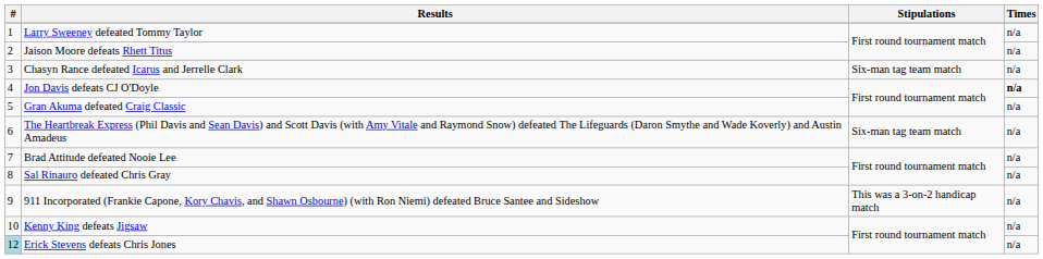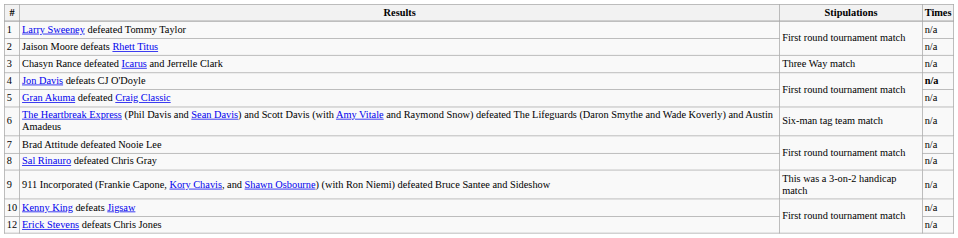 <table style="font-size: 85%" class="wikitable sortable">
 <tr>
 <th><strong>#</strong></th>
 <th><strong>Results</strong></th>
 <th><strong>Stipulations</strong></th>
 <th><strong>Times</strong></th>
 </tr>
 <tr>
 </tr>
 <tr>
 <td>1</td>
 <td><a href='#'>Larry Sweeney</a> defeated Tommy Taylor</td>
 <td rowspan="2">First round tournament match</td>
 <td>n/a</td>
 </tr>
 <tr>
 <td>2</td>
 <td>Jaison Moore defeats <a href='#'>Rhett Titus</a></td>
 <td>n/a</td>
 </tr>
 <tr>
 <td>3</td>
 <td>Chasyn Rance defeated <a href='#'>Icarus</a> and Jerrelle Clark</td>
-<td>Six-man tag team match</td>
+<td>Three Way match</td>
 <td>n/a</td>
 </tr>
 <tr>
 <td>4</td>
 <td><a href='#'>Jon Davis</a> defeats CJ O'Doyle</td>
 <td rowspan="2">First round tournament match</td>
 <td><strong>n/a</strong></td>
 </tr>
 <tr>
 <td>5</td>
 <td><a href='#'>Gran Akuma</a> defeated <a href='#'>Craig Classic</a></td>
 <td>n/a</td>
 </tr>
 <tr>
 <td>6</td>
 <td><a href='#'>The Heartbreak Express</a> (Phil Davis and <a href='#'>Sean Davis</a>) and Scott Davis (with <a href='#'>Amy Vitale</a> and Raymond Snow) defeated The Lifeguards (Daron Smythe and Wade Koverly) and Austin Amadeus</td>
 <td>Six-man tag team match</td>
 <td>n/a</td>
 </tr>
 <tr>
 <td>7</td>
 <td>Brad Attitude defeated Nooie Lee</td>
 <td rowspan="2">First round tournament match</td>
 <td>n/a</td>
 </tr>
 <tr>
 <td>8</td>
 <td><a href='#'>Sal Rinauro</a> defeated Chris Gray</td>
 <td>n/a</td>
 </tr>
 <tr>
 <td>9</td>
 <td>911 Incorporated (Frankie Capone, <a href='#'>Kory Chavis</a>, and <a href='#'>Shawn Osbourne</a>) (with Ron Niemi) defeated Bruce Santee and Sideshow</td>
 <td>This was a 3-on-2 handicap match</td>
 <td>n/a</td>
 </tr>
 <tr>
 <td>10</td>
 <td><a href='#'>Kenny King</a> defeats <a href='#'>Jigsaw</a></td>
 <td rowspan="2">First round tournament match</td>
 <td>n/a</td>
 </tr>
 <tr>
-<td style="background: lightblue;">12</td>
+<td>12</td>
 <td><a href='#'>Erick Stevens</a> defeats Chris Jones</td>
 <td>n/a</td>
 </tr>
 </table>
